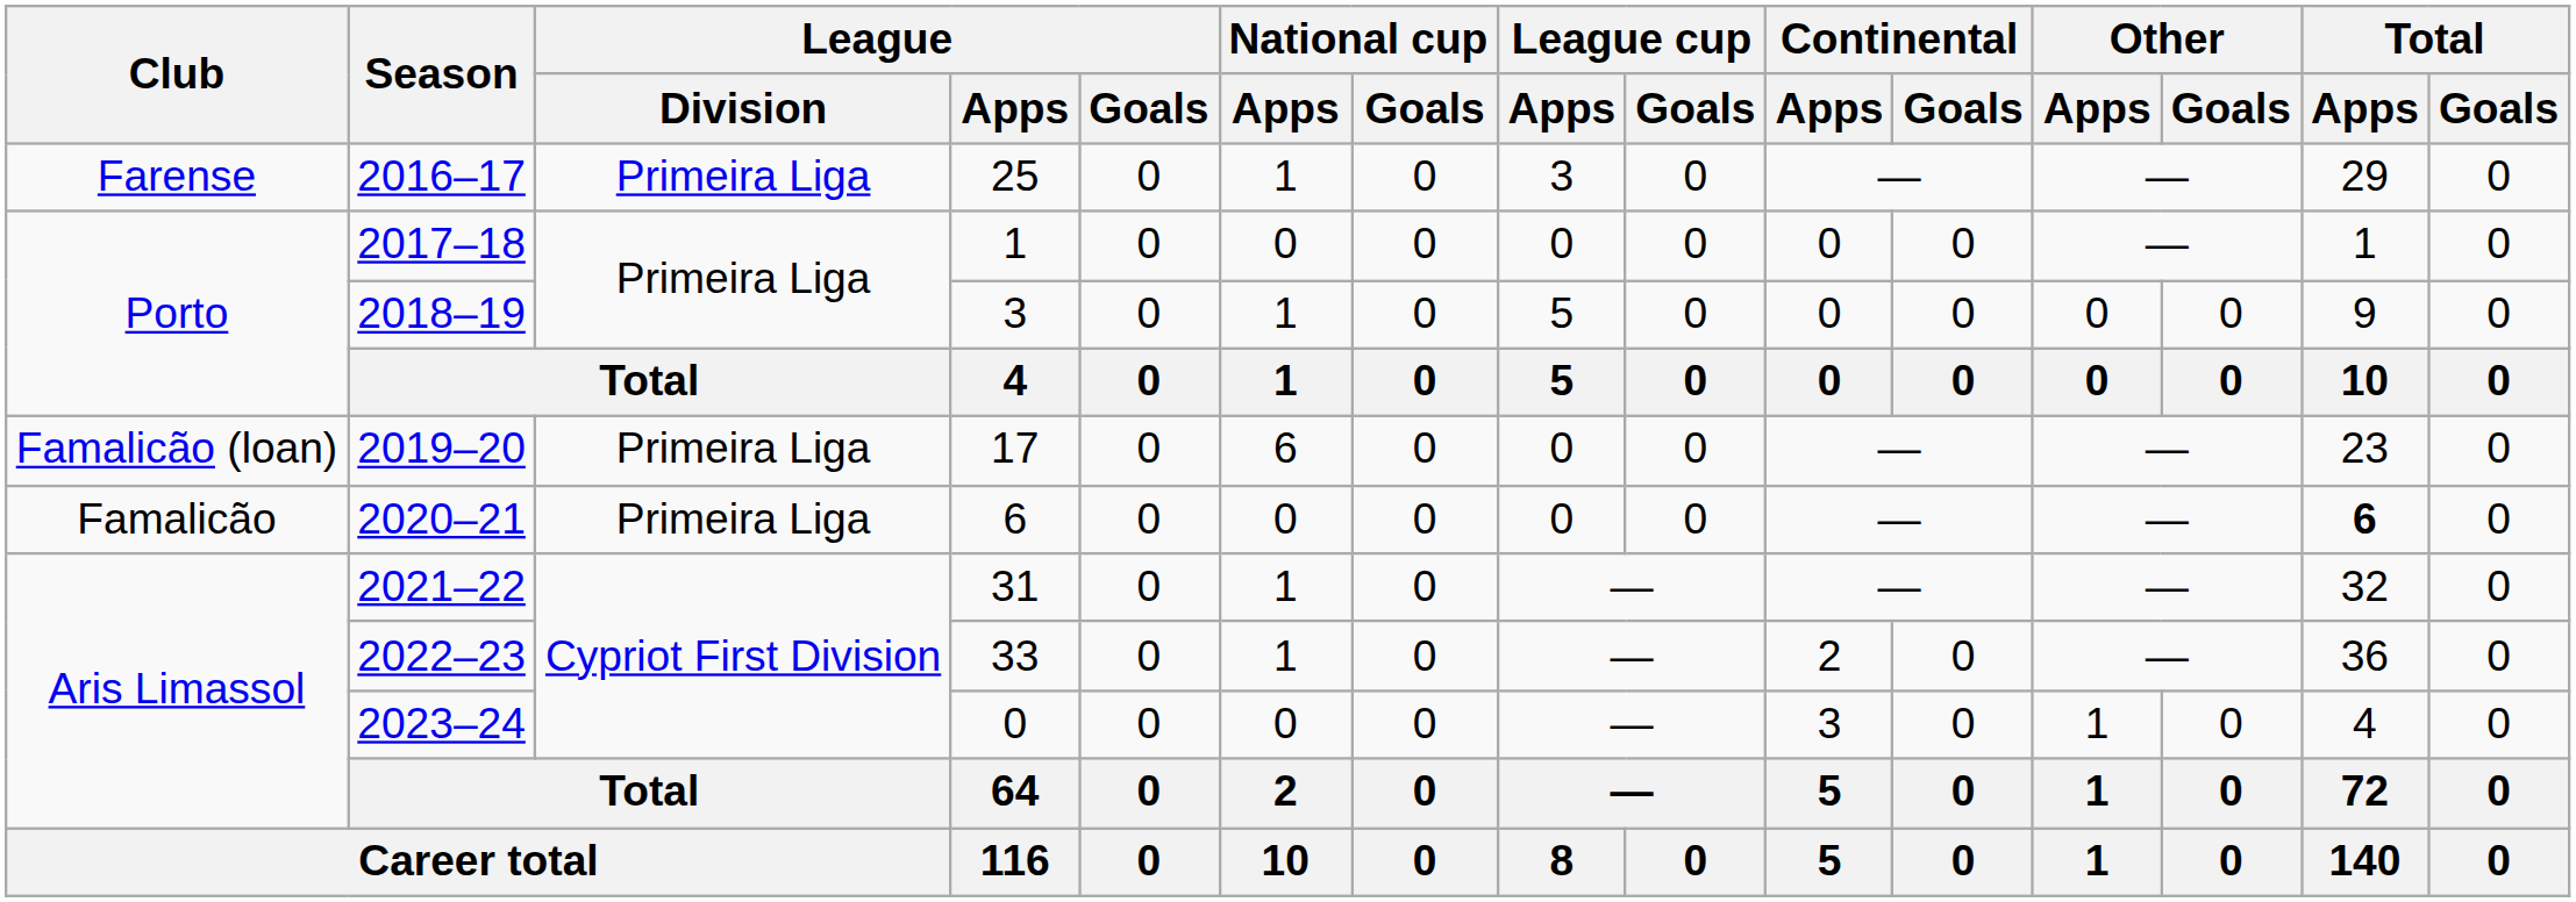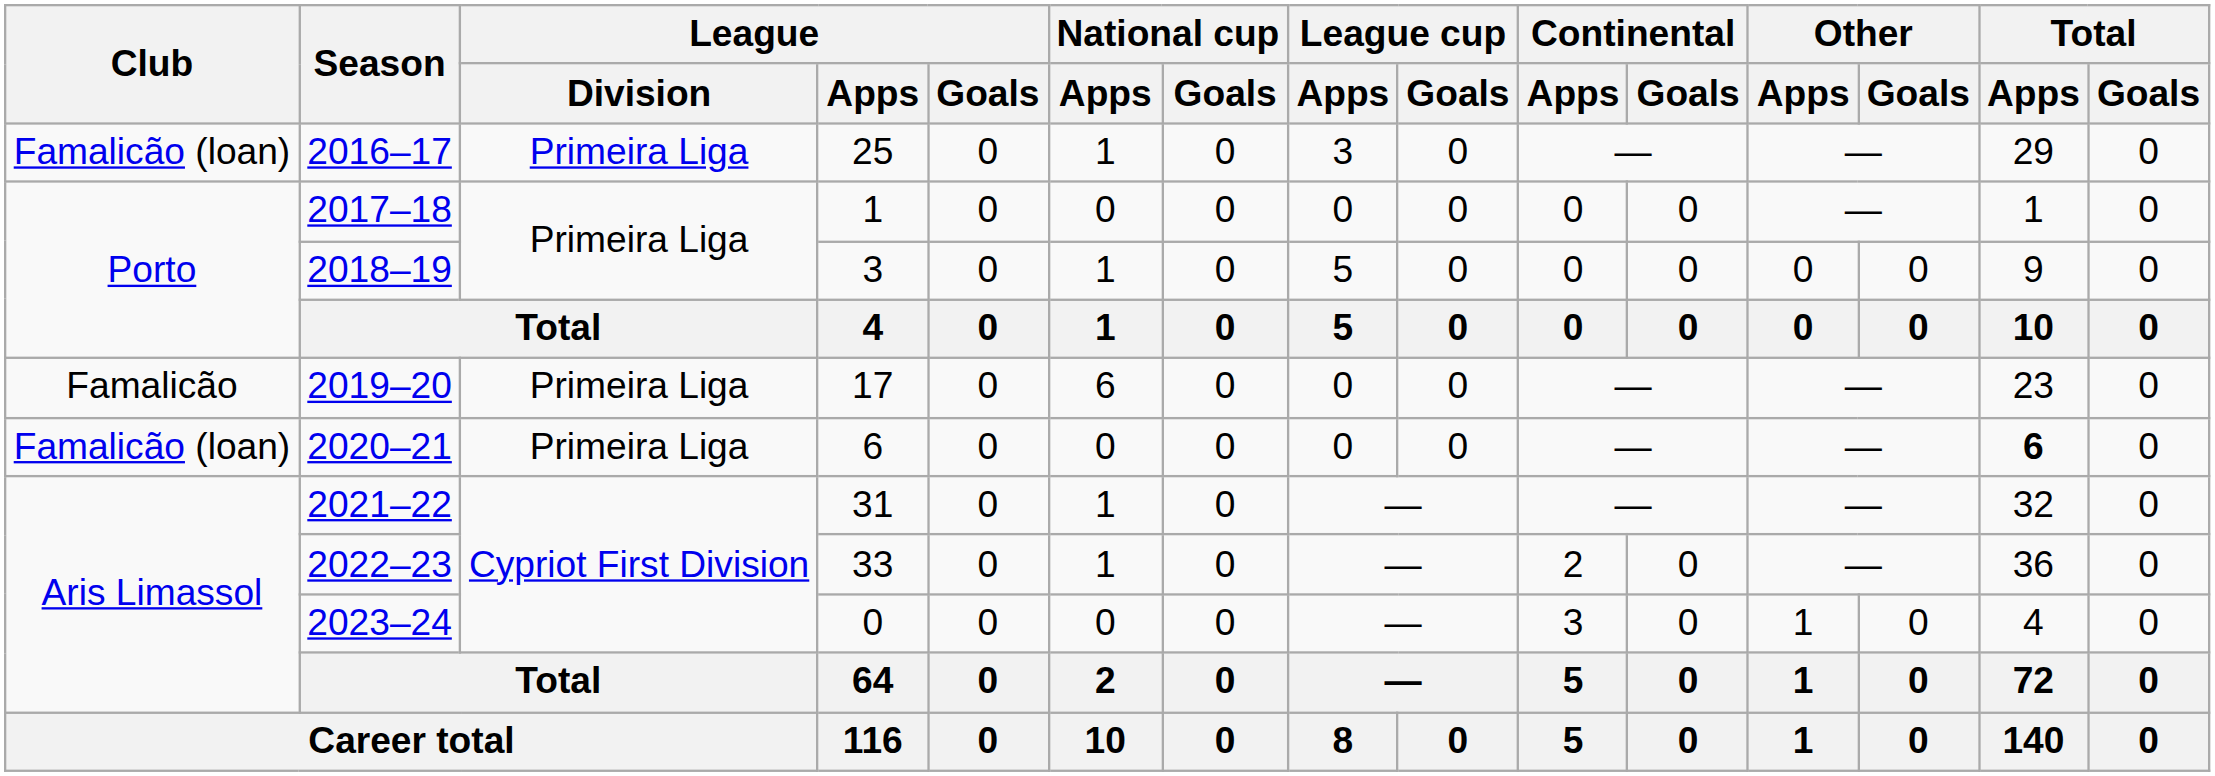 <table class="wikitable" style="text-align:center">
 <tr>
 <th rowspan="2">Club</th>
 <th rowspan="2">Season</th>
 <th colspan="3">League</th>
 <th colspan="2">National cup</th>
 <th colspan="2">League cup</th>
 <th colspan="2">Continental</th>
 <th colspan="2">Other</th>
 <th colspan="2">Total</th>
 </tr>
 <tr>
 <th>Division</th>
 <th>Apps</th>
 <th>Goals</th>
 <th>Apps</th>
 <th>Goals</th>
 <th>Apps</th>
 <th>Goals</th>
 <th>Apps</th>
 <th>Goals</th>
 <th>Apps</th>
 <th>Goals</th>
 <th>Apps</th>
 <th>Goals</th>
 </tr>
 <tr>
-<td><a href='#'>Farense</a></td>
+<td><a href='#'>Famalicão</a> (loan)</td>
 <td><a href='#'>2016–17</a></td>
 <td><a href='#'>Primeira Liga</a></td>
 <td>25</td>
 <td>0</td>
 <td>1</td>
 <td>0</td>
 <td>3</td>
 <td>0</td>
 <td colspan="2">—</td>
 <td colspan="2">—</td>
 <td>29</td>
 <td>0</td>
 </tr>
 <tr>
 <td rowspan="3"><a href='#'>Porto</a></td>
 <td><a href='#'>2017–18</a></td>
 <td rowspan="2">Primeira Liga</td>
 <td>1</td>
 <td>0</td>
 <td>0</td>
 <td>0</td>
 <td>0</td>
 <td>0</td>
 <td>0</td>
 <td>0</td>
 <td colspan="2">—</td>
 <td>1</td>
 <td>0</td>
 </tr>
 <tr>
 <td><a href='#'>2018–19</a></td>
 <td>3</td>
 <td>0</td>
 <td>1</td>
 <td>0</td>
 <td>5</td>
 <td>0</td>
 <td>0</td>
 <td>0</td>
 <td>0</td>
 <td>0</td>
 <td>9</td>
 <td>0</td>
 </tr>
 <tr>
 <th colspan="2">Total</th>
 <th>4</th>
 <th>0</th>
 <th>1</th>
 <th>0</th>
 <th>5</th>
 <th>0</th>
 <th>0</th>
 <th>0</th>
 <th>0</th>
 <th>0</th>
 <th>10</th>
 <th>0</th>
 </tr>
 <tr>
-<td><a href='#'>Famalicão</a> (loan)</td>
+<td>Famalicão</td>
 <td><a href='#'>2019–20</a></td>
 <td>Primeira Liga</td>
 <td>17</td>
 <td>0</td>
 <td>6</td>
 <td>0</td>
 <td>0</td>
 <td>0</td>
 <td colspan="2">—</td>
 <td colspan="2">—</td>
 <td>23</td>
 <td>0</td>
 </tr>
 <tr>
-<td>Famalicão</td>
+<td><a href='#'>Famalicão</a> (loan)</td>
 <td><a href='#'>2020–21</a></td>
 <td>Primeira Liga</td>
 <td>6</td>
 <td>0</td>
 <td>0</td>
 <td>0</td>
 <td>0</td>
 <td>0</td>
 <td colspan="2">—</td>
 <td colspan="2">—</td>
 <td><strong>6</strong></td>
 <td>0</td>
 </tr>
 <tr>
 <td rowspan="4"><a href='#'>Aris Limassol</a></td>
 <td><a href='#'>2021–22</a></td>
 <td rowspan="3"><a href='#'>Cypriot First Division</a></td>
 <td>31</td>
 <td>0</td>
 <td>1</td>
 <td>0</td>
 <td colspan="2">—</td>
 <td colspan="2">—</td>
 <td colspan="2">—</td>
 <td>32</td>
 <td>0</td>
 </tr>
 <tr>
 <td><a href='#'>2022–23</a></td>
 <td>33</td>
 <td>0</td>
 <td>1</td>
 <td>0</td>
 <td colspan="2">—</td>
 <td>2</td>
 <td>0</td>
 <td colspan="2">—</td>
 <td>36</td>
 <td>0</td>
 </tr>
 <tr>
 <td><a href='#'>2023–24</a></td>
 <td>0</td>
 <td>0</td>
 <td>0</td>
 <td>0</td>
 <td colspan="2">—</td>
 <td>3</td>
 <td>0</td>
 <td>1</td>
 <td>0</td>
 <td>4</td>
 <td>0</td>
 </tr>
 <tr>
 <th colspan="2">Total</th>
 <th>64</th>
 <th>0</th>
 <th>2</th>
 <th>0</th>
 <th colspan="2">—</th>
 <th>5</th>
 <th>0</th>
 <th>1</th>
 <th>0</th>
 <th>72</th>
 <th>0</th>
 </tr>
 <tr>
 <th colspan="3">Career total</th>
 <th>116</th>
 <th>0</th>
 <th>10</th>
 <th>0</th>
 <th>8</th>
 <th>0</th>
 <th>5</th>
 <th>0</th>
 <th>1</th>
 <th>0</th>
 <th>140</th>
 <th>0</th>
 </tr>
 </table>
